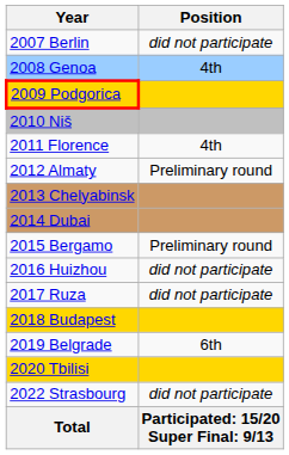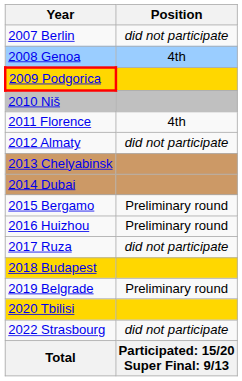 <table class="wikitable" style="text-align: center;">
 <tr>
 <th>Year</th>
 <th>Position</th>
 </tr>
 <tr>
 <td align=left> <a href='#'>2007 Berlin</a></td>
 <td><em>did not participate</em></td>
 </tr>
 <tr style="background:#9acdff;">
 <td align=left> <a href='#'>2008 Genoa</a></td>
 <td>4th</td>
 </tr>
 <tr bgcolor=gold>
 <td align=left style="border: 3px solid red"> <a href='#'>2009 Podgorica</a></td>
 <td></td>
 </tr>
 <tr bgcolor=silver>
 <td align=left> <a href='#'>2010 Niš</a></td>
 <td></td>
 </tr>
 <tr>
 <td align=left> <a href='#'>2011 Florence</a></td>
 <td>4th</td>
 </tr>
 <tr>
 <td align=left> <a href='#'>2012 Almaty</a></td>
-<td>Preliminary round</td>
+<td><em>did not participate</em></td>
 </tr>
 <tr bgcolor=cc9966>
 <td align=left> <a href='#'>2013 Chelyabinsk</a></td>
 <td></td>
 </tr>
 <tr bgcolor=cc9966>
 <td align=left> <a href='#'>2014 Dubai</a></td>
 <td></td>
 </tr>
 <tr>
 <td align=left> <a href='#'>2015 Bergamo</a></td>
 <td>Preliminary round</td>
 </tr>
 <tr>
 <td align=left> <a href='#'>2016 Huizhou</a></td>
-<td><em>did not participate</em></td>
+<td>Preliminary round</td>
 </tr>
 <tr>
 <td align=left> <a href='#'>2017 Ruza</a></td>
 <td><em>did not participate</em></td>
 </tr>
 <tr bgcolor=gold>
 <td align=left> <a href='#'>2018 Budapest</a></td>
 <td></td>
 </tr>
 <tr>
 <td align=left> <a href='#'>2019 Belgrade</a></td>
-<td>6th</td>
+<td>Preliminary round</td>
 </tr>
 <tr bgcolor=gold>
 <td align=left> <a href='#'>2020 Tbilisi</a></td>
 <td></td>
 </tr>
 <tr>
 <td align=left> <a href='#'>2022 Strasbourg</a></td>
 <td><em>did not participate</em></td>
 </tr>
 <tr>
 <th>Total</th>
 <th>Participated: 15/20 <br> Super Final: 9/13</th>
 </tr>
 </table>
